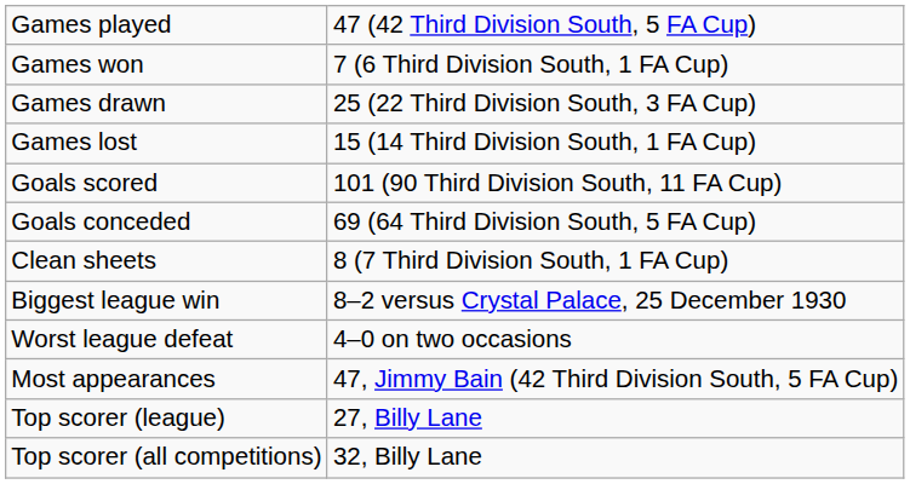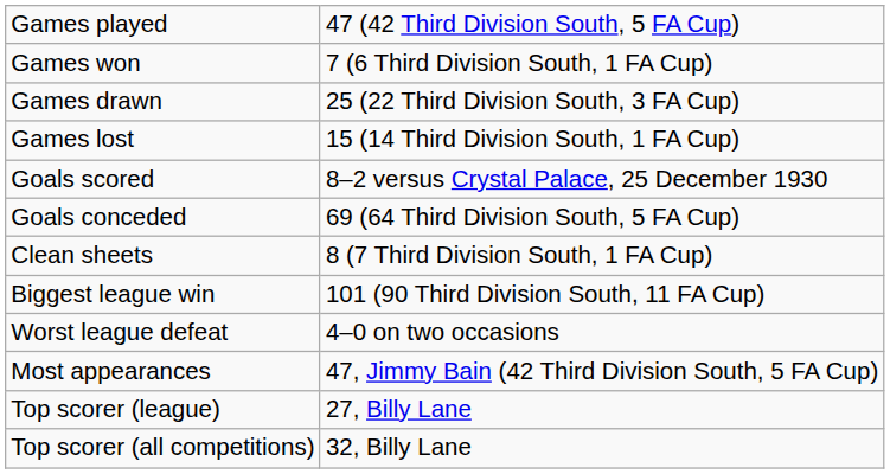 <table class="wikitable">
 <tr>
 <td>Games played</td>
 <td>47 (42 <a href='#'>Third Division South</a>, 5 <a href='#'>FA Cup</a>)</td>
 </tr>
 <tr>
 <td>Games won</td>
 <td>7 (6 Third Division South, 1 FA Cup)</td>
 </tr>
 <tr>
 <td>Games drawn</td>
 <td>25 (22 Third Division South, 3 FA Cup)</td>
 </tr>
 <tr>
 <td>Games lost</td>
 <td>15 (14 Third Division South, 1 FA Cup)</td>
 </tr>
 <tr>
 <td>Goals scored</td>
-<td>101 (90 Third Division South, 11 FA Cup)</td>
+<td>8–2 versus <a href='#'>Crystal Palace</a>, 25 December 1930</td>
 </tr>
 <tr>
 <td>Goals conceded</td>
 <td>69 (64 Third Division South, 5 FA Cup)</td>
 </tr>
 <tr>
 <td>Clean sheets</td>
 <td>8 (7 Third Division South, 1 FA Cup)</td>
 </tr>
 <tr>
 <td>Biggest league win</td>
-<td>8–2 versus <a href='#'>Crystal Palace</a>, 25 December 1930</td>
+<td>101 (90 Third Division South, 11 FA Cup)</td>
 </tr>
 <tr>
 <td>Worst league defeat</td>
 <td>4–0 on two occasions</td>
 </tr>
 <tr>
 <td>Most appearances</td>
 <td>47, <a href='#'>Jimmy Bain</a> (42 Third Division South, 5 FA Cup)</td>
 </tr>
 <tr>
 <td>Top scorer (league)</td>
 <td>27, <a href='#'>Billy Lane</a></td>
 </tr>
 <tr>
 <td>Top scorer (all competitions)</td>
 <td>32, Billy Lane</td>
 </tr>
 </table>
